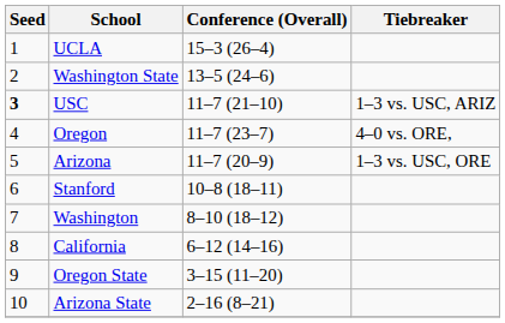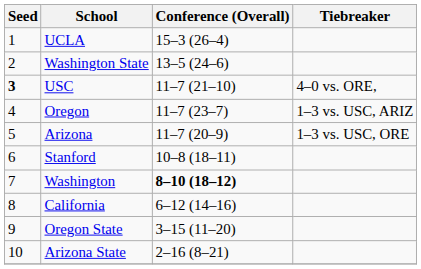 <table class="wikitable">
 <tr>
 <th>Seed</th>
 <th>School</th>
 <th>Conference (Overall)</th>
 <th>Tiebreaker</th>
 </tr>
 <tr>
 <td>1</td>
 <td><a href='#'>UCLA</a></td>
 <td>15–3 (26–4)</td>
 <td></td>
 </tr>
 <tr>
 <td>2</td>
 <td><a href='#'>Washington State</a></td>
 <td>13–5 (24–6)</td>
 <td></td>
 </tr>
 <tr>
 <td><strong>3</strong></td>
 <td><a href='#'>USC</a></td>
 <td>11–7 (21–10)</td>
-<td>1–3 vs. USC, ARIZ</td>
+<td>4–0 vs. ORE,</td>
 </tr>
 <tr>
 <td>4</td>
 <td><a href='#'>Oregon</a></td>
 <td>11–7 (23–7)</td>
-<td>4–0 vs. ORE,</td>
+<td>1–3 vs. USC, ARIZ</td>
 </tr>
 <tr>
 <td>5</td>
 <td><a href='#'>Arizona</a></td>
 <td>11–7 (20–9)</td>
 <td>1–3 vs. USC, ORE</td>
 </tr>
 <tr>
 <td>6</td>
 <td><a href='#'>Stanford</a></td>
 <td>10–8 (18–11)</td>
 <td></td>
 </tr>
 <tr>
 <td>7</td>
 <td><a href='#'>Washington</a></td>
-<td>8–10 (18–12)</td>
+<td><strong>8–10 (18–12)</strong></td>
 <td></td>
 </tr>
 <tr>
 <td>8</td>
 <td><a href='#'>California</a></td>
 <td>6–12 (14–16)</td>
 <td></td>
 </tr>
 <tr>
 <td>9</td>
 <td><a href='#'>Oregon State</a></td>
 <td>3–15 (11–20)</td>
 <td></td>
 </tr>
 <tr>
 <td>10</td>
 <td><a href='#'>Arizona State</a></td>
 <td>2–16 (8–21)</td>
 <td></td>
 </tr>
 <tr>
 </tr>
 </table>
